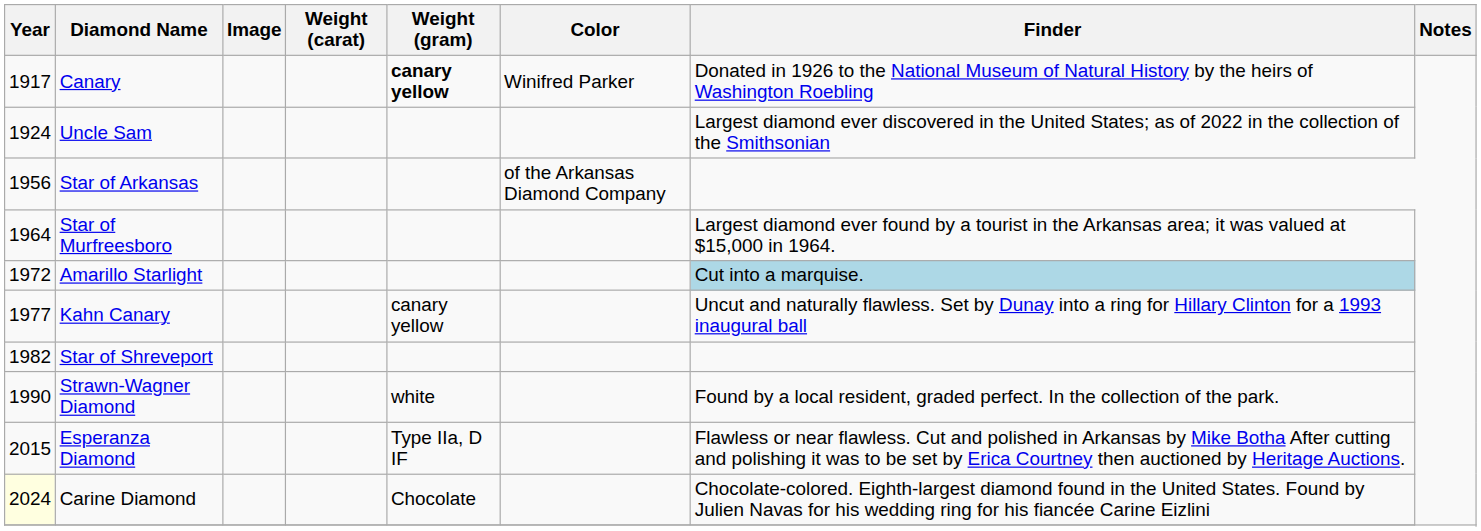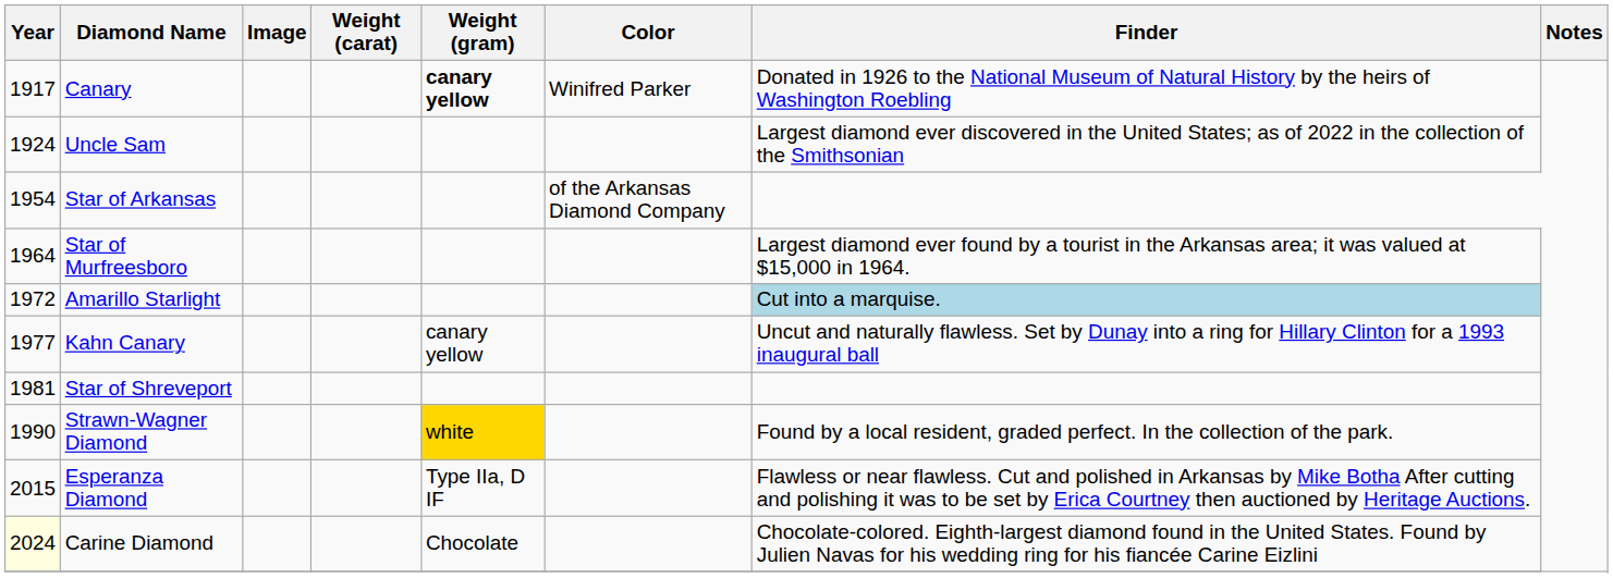 <table class="wikitable sortable">
 <tr>
 <th>Year</th>
 <th>Diamond Name</th>
 <th>Image</th>
 <th>Weight (carat)</th>
 <th>Weight (gram)</th>
 <th>Color</th>
 <th>Finder</th>
 <th>Notes</th>
 </tr>
 <tr>
 <td>1917</td>
 <td><a href='#'>Canary</a></td>
 <td></td>
 <td></td>
 <td><strong>canary yellow</strong></td>
 <td>Winifred Parker</td>
 <td>Donated in 1926 to the <a href='#'>National Museum of Natural History</a> by the heirs of <a href='#'>Washington Roebling</a></td>
 </tr>
 <tr>
 <td>1924</td>
 <td><a href='#'>Uncle Sam</a></td>
 <td></td>
 <td></td>
 <td></td>
 <td></td>
 <td>Largest diamond ever discovered in the United States; as of 2022 in the collection of the <a href='#'>Smithsonian</a></td>
 </tr>
 <tr>
-<td>1956</td>
+<td>1954</td>
 <td><a href='#'>Star of Arkansas</a></td>
 <td></td>
 <td></td>
 <td></td>
 <td> of the Arkansas Diamond Company</td>
 </tr>
 <tr>
 <td>1964</td>
 <td><a href='#'>Star of Murfreesboro</a></td>
 <td></td>
 <td></td>
 <td></td>
 <td></td>
 <td>Largest diamond ever found by a tourist in the Arkansas area; it was valued at $15,000 in 1964.</td>
 </tr>
 <tr>
 <td>1972</td>
 <td><a href='#'>Amarillo Starlight</a></td>
 <td></td>
 <td></td>
 <td></td>
 <td></td>
 <td style="background: lightblue;">Cut into a  marquise.</td>
 </tr>
 <tr>
 <td>1977</td>
 <td><a href='#'>Kahn Canary</a></td>
 <td></td>
 <td></td>
 <td>canary yellow</td>
 <td></td>
 <td>Uncut and naturally flawless. Set by <a href='#'>Dunay</a> into a ring for <a href='#'>Hillary Clinton</a> for a <a href='#'>1993 inaugural ball</a></td>
 </tr>
 <tr>
-<td>1982</td>
+<td>1981</td>
 <td><a href='#'>Star of Shreveport</a></td>
 <td></td>
 <td></td>
 <td></td>
 <td></td>
 <td></td>
 </tr>
 <tr>
 <td>1990</td>
 <td><a href='#'>Strawn-Wagner Diamond</a></td>
 <td></td>
 <td></td>
-<td>white</td>
+<td style="background: gold;">white</td>
 <td></td>
 <td>Found by a local resident, graded perfect. In the collection of the park.</td>
 </tr>
 <tr>
 <td>2015</td>
 <td><a href='#'>Esperanza Diamond</a></td>
 <td></td>
 <td></td>
 <td>Type IIa, D IF</td>
 <td></td>
 <td>Flawless or near flawless. Cut and polished in Arkansas by  <a href='#'>Mike Botha</a> After cutting and polishing it was to be set by <a href='#'>Erica Courtney</a> then auctioned by <a href='#'>Heritage Auctions</a>.</td>
 </tr>
 <tr>
 <td style="background: lightyellow;">2024</td>
 <td>Carine Diamond</td>
 <td></td>
 <td></td>
 <td>Chocolate</td>
 <td></td>
 <td>Chocolate-colored. Eighth-largest diamond found in the United States. Found by Julien Navas for his wedding ring for his fiancée Carine Eizlini</td>
 </tr>
 <tr>
 </tr>
 </table>
